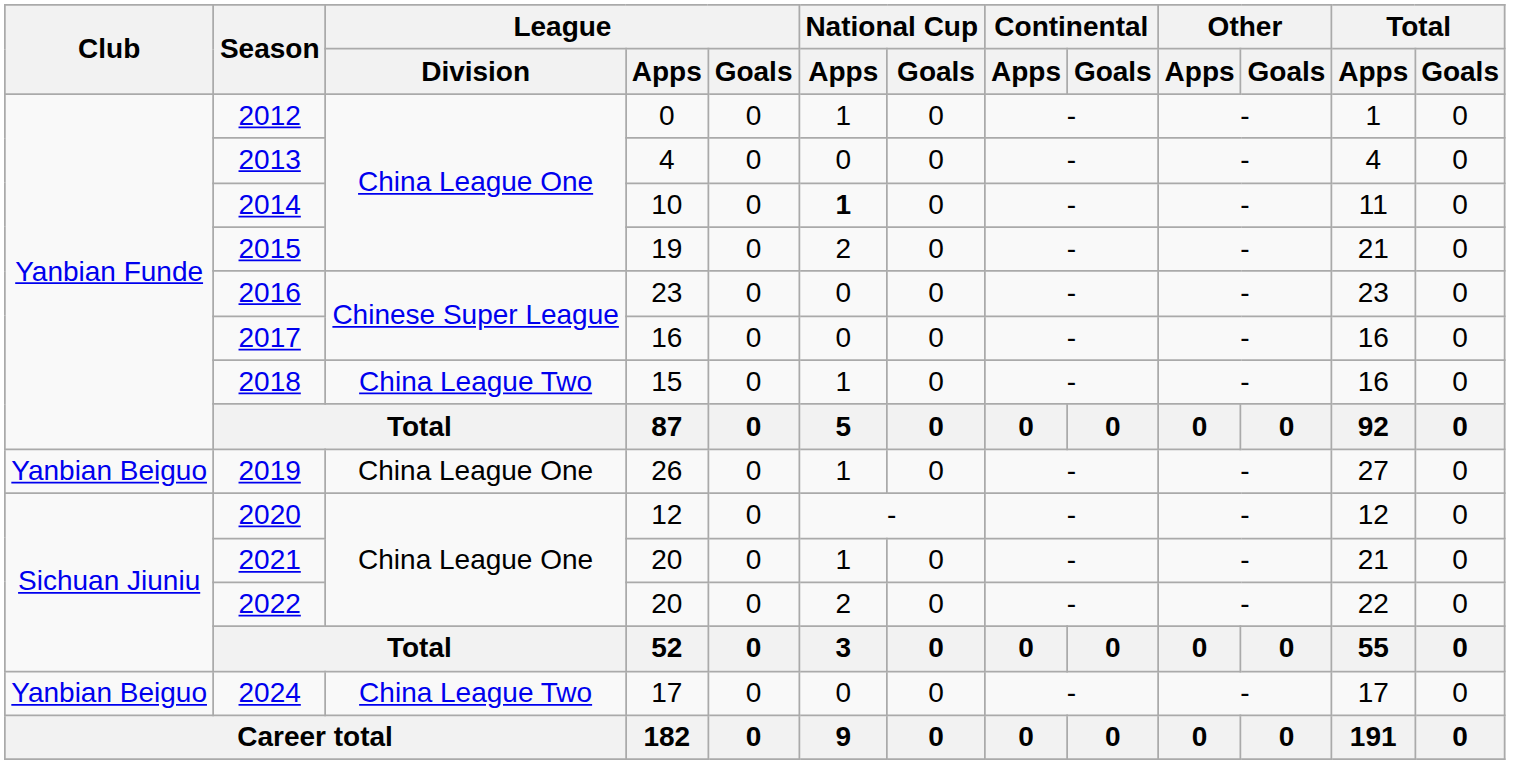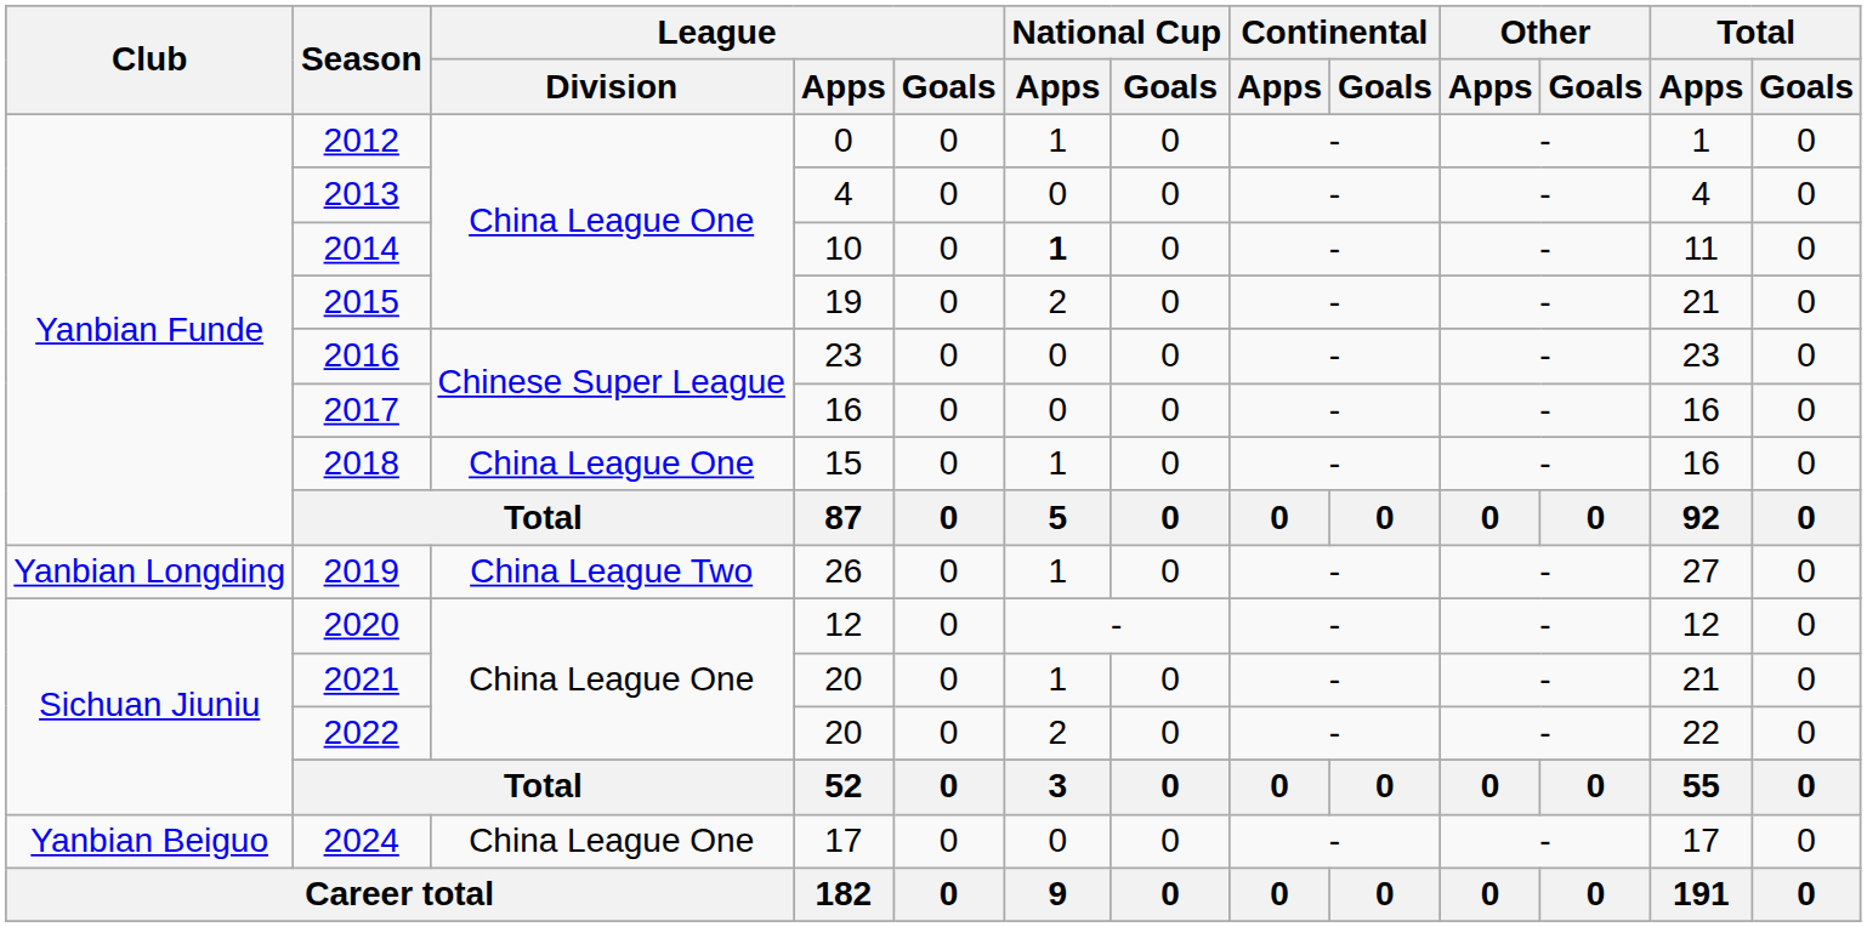 <table class="wikitable" style="text-align: center">
 <tr>
 <th rowspan="2">Club</th>
 <th rowspan="2">Season</th>
 <th colspan="3">League</th>
 <th colspan="2">National Cup</th>
 <th colspan="2">Continental</th>
 <th colspan="2">Other</th>
 <th colspan="2">Total</th>
 </tr>
 <tr>
 <th>Division</th>
 <th>Apps</th>
 <th>Goals</th>
 <th>Apps</th>
 <th>Goals</th>
 <th>Apps</th>
 <th>Goals</th>
 <th>Apps</th>
 <th>Goals</th>
 <th>Apps</th>
 <th>Goals</th>
 </tr>
 <tr>
 <td rowspan="8"><a href='#'>Yanbian Funde</a></td>
 <td><a href='#'>2012</a></td>
 <td rowspan="4"><a href='#'>China League One</a></td>
 <td>0</td>
 <td>0</td>
 <td>1</td>
 <td>0</td>
 <td colspan="2">-</td>
 <td colspan="2">-</td>
 <td>1</td>
 <td>0</td>
 </tr>
 <tr>
 <td><a href='#'>2013</a></td>
 <td>4</td>
 <td>0</td>
 <td>0</td>
 <td>0</td>
 <td colspan="2">-</td>
 <td colspan="2">-</td>
 <td>4</td>
 <td>0</td>
 </tr>
 <tr>
 <td><a href='#'>2014</a></td>
 <td>10</td>
 <td>0</td>
 <td><strong>1</strong></td>
 <td>0</td>
 <td colspan="2">-</td>
 <td colspan="2">-</td>
 <td>11</td>
 <td>0</td>
 </tr>
 <tr>
 <td><a href='#'>2015</a></td>
 <td>19</td>
 <td>0</td>
 <td>2</td>
 <td>0</td>
 <td colspan="2">-</td>
 <td colspan="2">-</td>
 <td>21</td>
 <td>0</td>
 </tr>
 <tr>
 <td><a href='#'>2016</a></td>
 <td rowspan="2"><a href='#'>Chinese Super League</a></td>
 <td>23</td>
 <td>0</td>
 <td>0</td>
 <td>0</td>
 <td colspan="2">-</td>
 <td colspan="2">-</td>
 <td>23</td>
 <td>0</td>
 </tr>
 <tr>
 <td><a href='#'>2017</a></td>
 <td>16</td>
 <td>0</td>
 <td>0</td>
 <td>0</td>
 <td colspan="2">-</td>
 <td colspan="2">-</td>
 <td>16</td>
 <td>0</td>
 </tr>
 <tr>
 <td><a href='#'>2018</a></td>
-<td><a href='#'>China League Two</a></td>
+<td><a href='#'>China League One</a></td>
 <td>15</td>
 <td>0</td>
 <td>1</td>
 <td>0</td>
 <td colspan="2">-</td>
 <td colspan="2">-</td>
 <td>16</td>
 <td>0</td>
 </tr>
 <tr>
 <th colspan=2>Total</th>
 <th>87</th>
 <th>0</th>
 <th>5</th>
 <th>0</th>
 <th>0</th>
 <th>0</th>
 <th>0</th>
 <th>0</th>
 <th>92</th>
 <th>0</th>
 </tr>
 <tr>
-<td><a href='#'>Yanbian Beiguo</a></td>
+<td><a href='#'>Yanbian Longding</a></td>
 <td><a href='#'>2019</a></td>
-<td>China League One</td>
+<td><a href='#'>China League Two</a></td>
 <td>26</td>
 <td>0</td>
 <td>1</td>
 <td>0</td>
 <td colspan="2">-</td>
 <td colspan="2">-</td>
 <td>27</td>
 <td>0</td>
 </tr>
 <tr>
 <td rowspan="4"><a href='#'>Sichuan Jiuniu</a></td>
 <td><a href='#'>2020</a></td>
 <td rowspan="3">China League One</td>
 <td>12</td>
 <td>0</td>
 <td colspan="2">-</td>
 <td colspan="2">-</td>
 <td colspan="2">-</td>
 <td>12</td>
 <td>0</td>
 </tr>
 <tr>
 <td><a href='#'>2021</a></td>
 <td>20</td>
 <td>0</td>
 <td>1</td>
 <td>0</td>
 <td colspan="2">-</td>
 <td colspan="2">-</td>
 <td>21</td>
 <td>0</td>
 </tr>
 <tr>
 <td><a href='#'>2022</a></td>
 <td>20</td>
 <td>0</td>
 <td>2</td>
 <td>0</td>
 <td colspan="2">-</td>
 <td colspan="2">-</td>
 <td>22</td>
 <td>0</td>
 </tr>
 <tr>
 <th colspan=2>Total</th>
 <th>52</th>
 <th>0</th>
 <th>3</th>
 <th>0</th>
 <th>0</th>
 <th>0</th>
 <th>0</th>
 <th>0</th>
 <th>55</th>
 <th>0</th>
 </tr>
 <tr>
 <td><a href='#'>Yanbian Beiguo</a></td>
 <td><a href='#'>2024</a></td>
-<td><a href='#'>China League Two</a></td>
+<td>China League One</td>
 <td>17</td>
 <td>0</td>
 <td>0</td>
 <td>0</td>
 <td colspan="2">-</td>
 <td colspan="2">-</td>
 <td>17</td>
 <td>0</td>
 </tr>
 <tr>
 <th colspan=3>Career total</th>
 <th>182</th>
 <th>0</th>
 <th>9</th>
 <th>0</th>
 <th>0</th>
 <th>0</th>
 <th>0</th>
 <th>0</th>
 <th>191</th>
 <th>0</th>
 </tr>
 </table>
